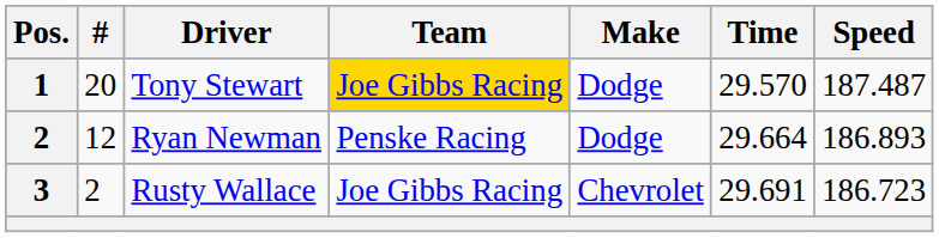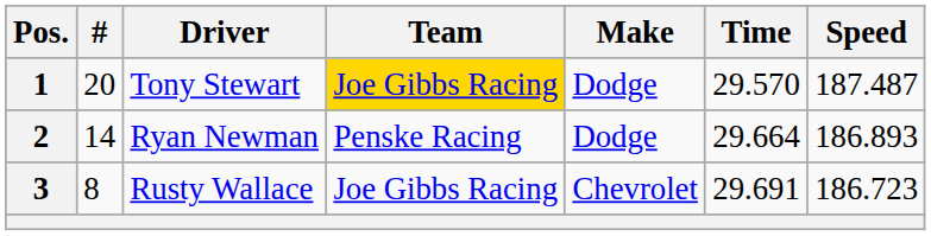 <table class="wikitable" style="font-size:95%">
 <tr>
 <th>Pos.</th>
 <th>#</th>
 <th>Driver</th>
 <th>Team</th>
 <th>Make</th>
 <th>Time</th>
 <th>Speed</th>
 </tr>
 <tr>
 <th>1</th>
 <td>20</td>
 <td><a href='#'>Tony Stewart</a></td>
 <td style="background: gold;"><a href='#'>Joe Gibbs Racing</a></td>
 <td><a href='#'>Dodge</a></td>
 <td>29.570</td>
 <td>187.487</td>
 </tr>
 <tr>
 <th>2</th>
-<td>12</td>
+<td>14</td>
 <td><a href='#'>Ryan Newman</a></td>
 <td><a href='#'>Penske Racing</a></td>
 <td><a href='#'>Dodge</a></td>
 <td>29.664</td>
 <td>186.893</td>
 </tr>
 <tr>
 <th>3</th>
-<td>2</td>
+<td>8</td>
 <td><a href='#'>Rusty Wallace</a></td>
 <td><a href='#'>Joe Gibbs Racing</a></td>
 <td><a href='#'>Chevrolet</a></td>
 <td>29.691</td>
 <td>186.723</td>
 </tr>
 <tr>
 <th colspan="7"></th>
 </tr>
 </table>
